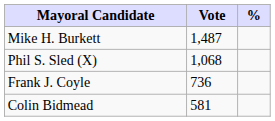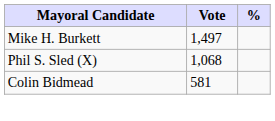 <table class="wikitable">
 <tr>
 <th style="background:#ddf; width:200px;">Mayoral Candidate  </th>
 <th style="background:#ddf; width:50px;">Vote</th>
 <th style="background:#ddf; width:30px;">%</th>
 </tr>
 <tr>
 <td>Mike H. Burkett</td>
-<td>1,487</td>
+<td>1,497</td>
 <td></td>
 </tr>
 <tr>
 <td>Phil S. Sled (X)</td>
 <td>1,068</td>
 <td></td>
 </tr>
 <tr>
-<td>Frank J. Coyle</td>
-<td>736</td>
-<td></td>
-</tr>
-<tr>
 <td>Colin Bidmead</td>
 <td>581</td>
 <td></td>
 </tr>
 </table>
